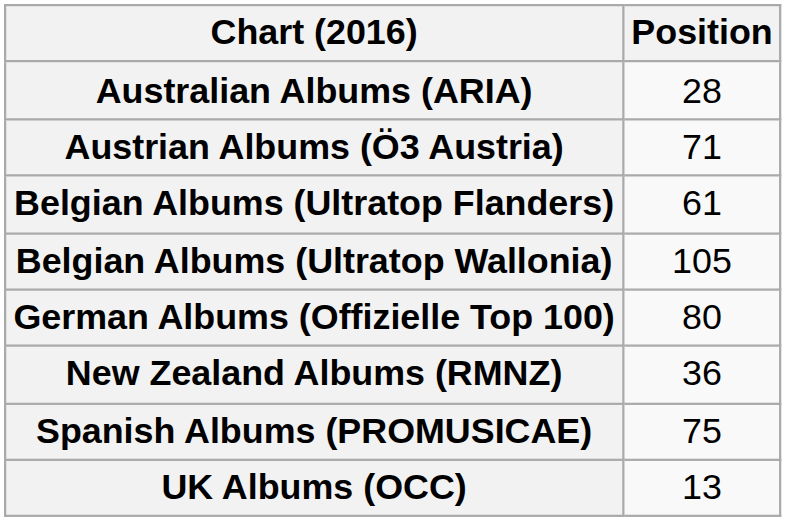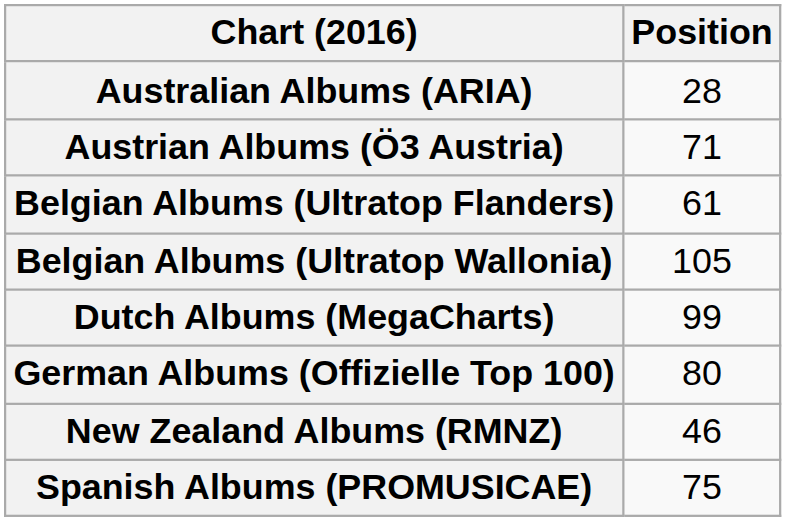 <table class="wikitable sortable plainrowheaders" style="text-align:center">
 <tr>
 <th scope="col">Chart (2016)</th>
 <th scope="col">Position</th>
 </tr>
 <tr>
 <th scope="row">Australian Albums (ARIA)</th>
 <td>28</td>
 </tr>
 <tr>
 <th scope="row">Austrian Albums (Ö3 Austria)</th>
 <td>71</td>
 </tr>
 <tr>
 <th scope="row">Belgian Albums (Ultratop Flanders)</th>
 <td>61</td>
 </tr>
 <tr>
 <th scope="row">Belgian Albums (Ultratop Wallonia)</th>
 <td>105</td>
 </tr>
 <tr>
+<th scope="row">Dutch Albums (MegaCharts)</th>
+<td>99</td>
+</tr>
+<tr>
 <th scope="row">German Albums (Offizielle Top 100)</th>
 <td>80</td>
 </tr>
 <tr>
 <th scope="row">New Zealand Albums (RMNZ)</th>
-<td>36</td>
+<td>46</td>
 </tr>
 <tr>
 <th scope="row">Spanish Albums (PROMUSICAE)</th>
 <td>75</td>
 </tr>
-<tr>
-<th scope="row">UK Albums (OCC)</th>
-<td>13</td>
-</tr>
 </table>
